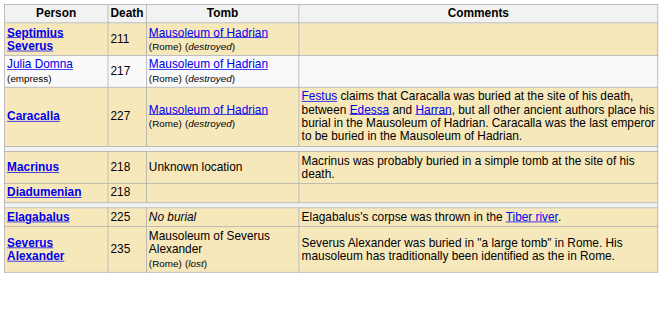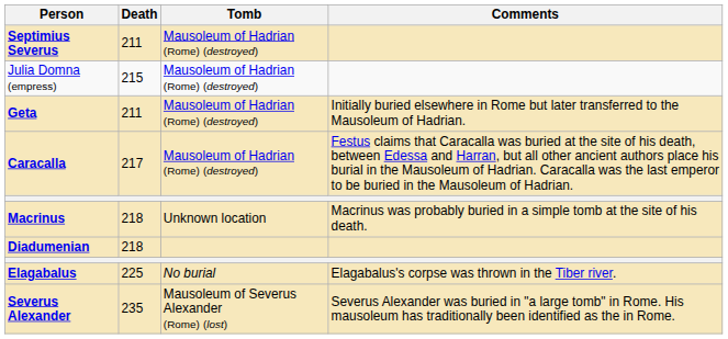 <table class="wikitable plainrowheaders" style="width:100%;">
 <tr>
 <th scope="col" width="16%">Person</th>
 <th scope="col" width="3%">Death</th>
 <th scope="col" width="24%">Tomb</th>
 <th scope="col" width="57%">Comments</th>
 </tr>
 <tr style="background:#f7e8bc;">
 <td><strong><a href='#'>Septimius Severus</a></strong></td>
 <td>211</td>
 <td><a href='#'>Mausoleum of Hadrian</a><em></em><br><small>(Rome)</small> <small>(<em>destroyed</em>)</small></td>
 <td></td>
 </tr>
 <tr>
 <td><a href='#'>Julia Domna</a> <small>(empress)</small></td>
-<td>217</td>
+<td>215</td>
 <td><a href='#'>Mausoleum of Hadrian</a><em></em><br><small>(Rome)</small> <small>(<em>destroyed</em>)</small></td>
 <td></td>
 </tr>
 <tr style="background:#f7e8bc;">
+<td><a href='#'><strong>Geta</strong></a></td>
+<td>211</td>
+<td><a href='#'>Mausoleum of Hadrian</a><em></em><br><small>(Rome)</small> <small>(<em>destroyed</em>)</small></td>
+<td>Initially buried elsewhere in Rome but later transferred to the Mausoleum of Hadrian.<em></em></td>
+</tr>
+<tr style="background:#f7e8bc;">
 <td><strong><a href='#'>Caracalla</a></strong></td>
-<td>227</td>
+<td>217</td>
 <td><a href='#'>Mausoleum of Hadrian</a><em></em><br><small>(Rome)</small> <small>(<em>destroyed</em>)</small></td>
 <td><a href='#'>Festus</a> claims that Caracalla was buried at the site of his death, between <a href='#'>Edessa</a> and <a href='#'>Harran</a>, but all other ancient authors place his burial in the Mausoleum of Hadrian.<em></em> Caracalla was the last emperor to be buried in the Mausoleum of Hadrian.<em></em></td>
 </tr>
 <tr>
 <th colspan=4></th>
 </tr>
 <tr style="background:#f7e8bc;">
 <td><strong><a href='#'>Macrinus</a></strong></td>
 <td>218</td>
 <td>Unknown location<em></em></td>
 <td>Macrinus was probably buried in a simple tomb at the site of his death.<em></em></td>
 </tr>
 <tr style="background:#f7e8bc;">
 <td><strong><a href='#'>Diadumenian</a></strong></td>
 <td>218</td>
 <td></td>
 <td></td>
 </tr>
 <tr>
 <th colspan=4></th>
 </tr>
 <tr style="background:#f7e8bc;">
 <td><strong><a href='#'>Elagabalus</a></strong></td>
 <td>225</td>
 <td><em>No burial</em></td>
 <td>Elagabalus's corpse was thrown in the <a href='#'>Tiber river</a>.<em></em></td>
 </tr>
 <tr style="background:#f7e8bc;">
 <td><strong><a href='#'>Severus Alexander</a></strong></td>
 <td>235</td>
 <td>Mausoleum of Severus Alexander<em></em><br><small>(Rome)</small> <small>(<em>lost</em>)</small></td>
 <td>Severus Alexander was buried in "a large tomb" in Rome.<em></em> His mausoleum has traditionally been identified as the  in Rome.<em></em></td>
 </tr>
 </table>
